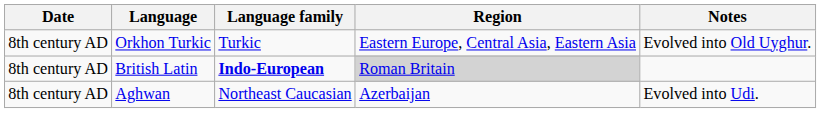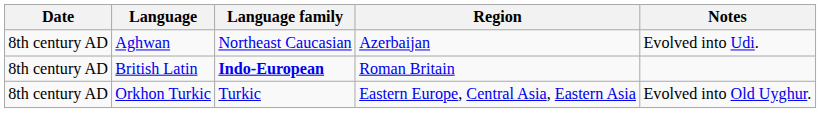 <table class="wikitable sortable" border="1">
 <tr>
 <th>Date</th>
 <th>Language</th>
 <th>Language family</th>
 <th>Region</th>
 <th>Notes</th>
 </tr>
 <tr>
 <td>8th century AD</td>
+<td><a href='#'>Aghwan</a></td>
+<td><a href='#'>Northeast Caucasian</a></td>
+<td><a href='#'>Azerbaijan</a></td>
+<td> Evolved into <a href='#'>Udi</a>.</td>
+</tr>
+<tr>
+<td>8th century AD</td>
+<td><a href='#'>British Latin</a></td>
+<td><strong><a href='#'>Indo-European</a></strong></td>
+<td><a href='#'>Roman Britain</a></td>
+<td></td>
+</tr>
+<tr>
+<td>8th century AD</td>
 <td><a href='#'>Orkhon Turkic</a></td>
 <td><a href='#'>Turkic</a></td>
 <td><a href='#'>Eastern Europe</a>, <a href='#'>Central Asia</a>, <a href='#'>Eastern Asia</a></td>
 <td>Evolved into <a href='#'>Old Uyghur</a>.</td>
 </tr>
-<tr>
-<td>8th century AD</td>
-<td><a href='#'>British Latin</a></td>
-<td><strong><a href='#'>Indo-European</a></strong></td>
-<td style="background: lightgrey;"><a href='#'>Roman Britain</a></td>
-<td></td>
-</tr>
-<tr>
-<td>8th century AD</td>
-<td><a href='#'>Aghwan</a></td>
-<td><a href='#'>Northeast Caucasian</a></td>
-<td><a href='#'>Azerbaijan</a></td>
-<td> Evolved into <a href='#'>Udi</a>.</td>
-</tr>
 </table>
